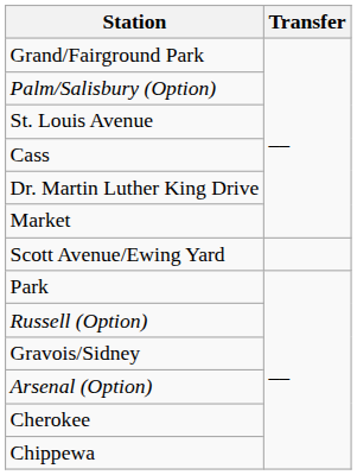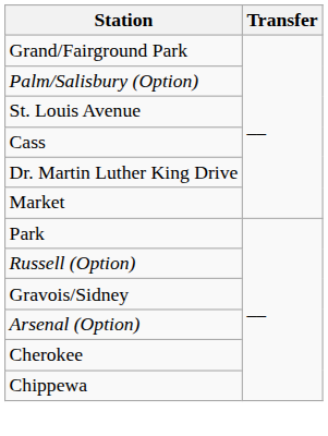 <table class="wikitable">
 <tr>
 <th>Station</th>
 <th>Transfer</th>
 </tr>
 <tr>
 <td>Grand/Fairground Park</td>
 <td rowspan="6">__</td>
 </tr>
 <tr>
 <td><em>Palm/Salisbury (Option)</em></td>
 </tr>
 <tr>
 <td>St. Louis Avenue</td>
 </tr>
 <tr>
 <td>Cass</td>
 </tr>
 <tr>
 <td>Dr. Martin Luther King Drive</td>
 </tr>
 <tr>
 <td>Market</td>
 </tr>
 <tr>
-<td>Scott Avenue/Ewing Yard</td>
-<td> </td>
-</tr>
-<tr>
 <td>Park</td>
 <td rowspan="6">__</td>
 </tr>
 <tr>
 <td><em>Russell (Option)</em></td>
 </tr>
 <tr>
 <td>Gravois/Sidney</td>
 </tr>
 <tr>
 <td><em>Arsenal (Option)</em></td>
 </tr>
 <tr>
 <td>Cherokee</td>
 </tr>
 <tr>
 <td>Chippewa</td>
 </tr>
 </table>
